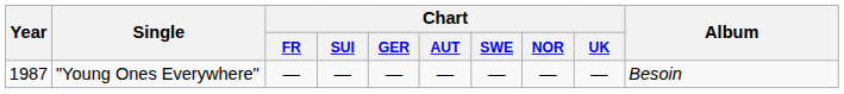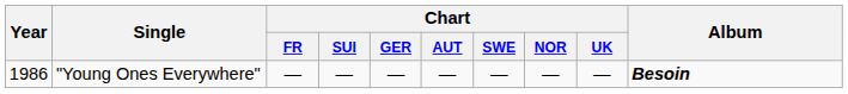 <table class="wikitable">
 <tr>
 <th style="text-align:center;" rowspan="2">Year</th>
 <th rowspan="2" style="text-align:center; width:190px;">Single</th>
 <th style="text-align:center;" colspan="7">Chart</th>
 <th rowspan="2" style="text-align:center; width:190px;">Album</th>
 </tr>
 <tr>
 <th width="40"><small><a href='#'>FR</a></small></th>
 <th width="40"><small><a href='#'>SUI</a></small></th>
 <th width="40"><small><a href='#'>GER</a></small></th>
 <th width="40"><small><a href='#'>AUT</a></small></th>
 <th width="40"><small><a href='#'>SWE</a></small></th>
 <th width="40"><small><a href='#'>NOR</a></small></th>
 <th width="40"><small><a href='#'>UK</a></small></th>
 </tr>
 <tr>
-<td style="text-align:center;">1987</td>
+<td style="text-align:center;">1986</td>
 <td>"Young Ones Everywhere"</td>
 <td style="text-align:center;">—</td>
 <td style="text-align:center;">—</td>
 <td style="text-align:center;">—</td>
 <td style="text-align:center;">—</td>
 <td style="text-align:center;">—</td>
 <td style="text-align:center;">—</td>
 <td style="text-align:center;">—</td>
-<td><em>Besoin</em></td>
+<td><strong><em>Besoin</em></strong></td>
 </tr>
 </table>
